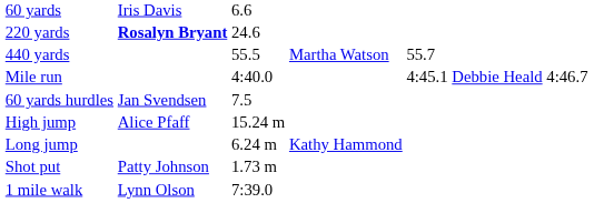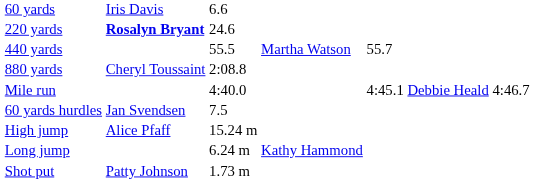 <table>
 <tr>
 <td><a href='#'>60 yards</a></td>
 <td><a href='#'>Iris Davis</a></td>
 <td>6.6</td>
 <td></td>
 <td></td>
 <td></td>
 <td></td>
 </tr>
 <tr>
 <td><a href='#'>220 yards</a></td>
 <td><strong><a href='#'>Rosalyn Bryant</a></strong></td>
 <td>24.6</td>
 <td></td>
 <td></td>
 <td></td>
 <td></td>
 </tr>
 <tr>
 <td><a href='#'>440 yards</a></td>
 <td></td>
 <td>55.5</td>
 <td><a href='#'>Martha Watson</a></td>
 <td>55.7</td>
+<td></td>
+<td></td>
+</tr>
+<tr>
+<td><a href='#'>880 yards</a></td>
+<td><a href='#'>Cheryl Toussaint</a></td>
+<td>2:08.8</td>
+<td></td>
+<td></td>
 <td></td>
 <td></td>
 </tr>
 <tr>
 <td><a href='#'>Mile run</a></td>
 <td></td>
 <td>4:40.0</td>
 <td></td>
 <td>4:45.1</td>
 <td><a href='#'>Debbie Heald</a></td>
 <td>4:46.7</td>
 </tr>
 <tr>
 <td><a href='#'>60 yards hurdles</a></td>
 <td><a href='#'>Jan Svendsen</a></td>
 <td>7.5</td>
 <td></td>
 <td></td>
 <td></td>
 <td></td>
 </tr>
 <tr>
 <td><a href='#'>High jump</a></td>
 <td><a href='#'>Alice Pfaff</a></td>
 <td>15.24 m</td>
 <td></td>
 <td></td>
 <td></td>
 <td></td>
 </tr>
 <tr>
 <td><a href='#'>Long jump</a></td>
 <td></td>
 <td>6.24 m</td>
 <td><a href='#'>Kathy Hammond</a></td>
 <td></td>
 <td></td>
 <td></td>
 </tr>
 <tr>
 <td><a href='#'>Shot put</a></td>
 <td><a href='#'>Patty Johnson</a></td>
 <td>1.73 m</td>
 <td></td>
 <td></td>
 <td></td>
 <td></td>
 </tr>
-<tr>
-<td><a href='#'>1 mile walk</a></td>
-<td><a href='#'>Lynn Olson</a></td>
-<td>7:39.0</td>
-<td></td>
-<td></td>
-<td></td>
-<td></td>
-</tr>
 </table>
